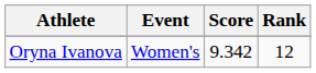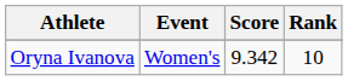 <table class=wikitable style="font-size:90%">
 <tr>
 <th>Athlete</th>
 <th>Event</th>
 <th>Score</th>
 <th>Rank</th>
 </tr>
 <tr style="font-size:95%">
 </tr>
 <tr align=center>
 <td align=left><a href='#'>Oryna Ivanova</a></td>
 <td align=left><a href='#'>Women's</a></td>
 <td>9.342</td>
-<td>12</td>
+<td>10</td>
 </tr>
 </table>
